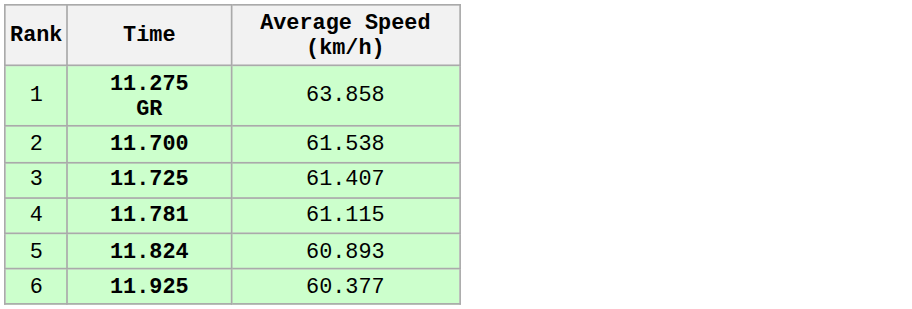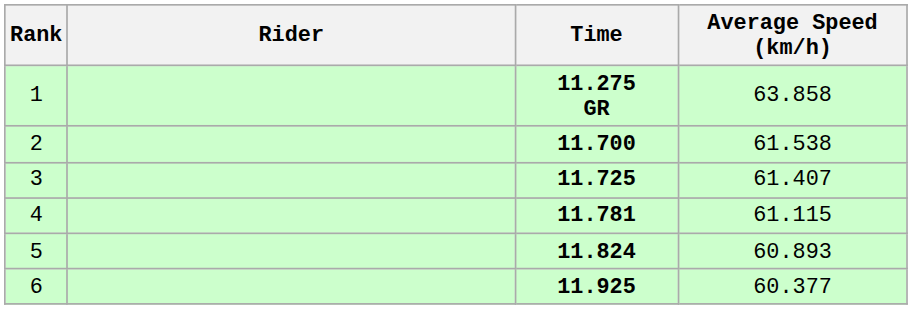 <table class="wikitable" style="text-align:center;">
 <tr>
 <th>Rank</th>
+<th style="width:20em;">Rider</th>
 <th style="width:7em;">Time</th>
 <th style="width:10em;">Average Speed (km/h)</th>
 </tr>
 <tr bgcolor=ccffcc>
 <td>1</td>
+<td align=left></td>
 <td><strong>11.275<br>GR</strong></td>
 <td>63.858</td>
 </tr>
 <tr bgcolor=ccffcc>
 <td>2</td>
+<td align=left></td>
 <td><strong>11.700</strong></td>
 <td>61.538</td>
 </tr>
 <tr bgcolor=ccffcc>
 <td>3</td>
+<td align=left></td>
 <td><strong>11.725</strong></td>
 <td>61.407</td>
 </tr>
 <tr bgcolor=ccffcc>
 <td>4</td>
+<td align=left></td>
 <td><strong>11.781</strong></td>
 <td>61.115</td>
 </tr>
 <tr bgcolor=ccffcc>
 <td>5</td>
+<td align=left></td>
 <td><strong>11.824</strong></td>
 <td>60.893</td>
 </tr>
 <tr bgcolor=ccffcc>
 <td>6</td>
+<td align=left></td>
 <td><strong>11.925</strong></td>
 <td>60.377</td>
 </tr>
 </table>
